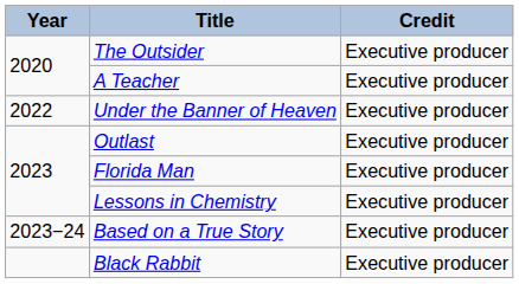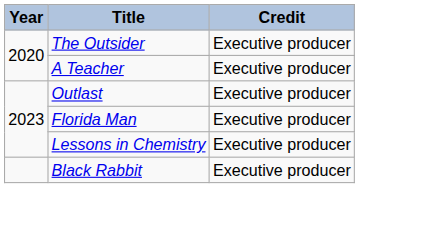 <table class="wikitable" style="font-size:95%;">
 <tr>
 <th style="background:#B0C4DE;">Year</th>
 <th style="background:#B0C4DE;">Title</th>
 <th style="background:#B0C4DE;">Credit</th>
 </tr>
 <tr>
 <td rowspan=2>2020</td>
 <td><em><a href='#'>The Outsider</a></em></td>
 <td>Executive producer</td>
 </tr>
 <tr>
 <td><em><a href='#'>A Teacher</a></em></td>
 <td>Executive producer</td>
 </tr>
 <tr>
-<td>2022</td>
-<td><em><a href='#'>Under the Banner of Heaven</a></em></td>
-<td>Executive producer</td>
-</tr>
-<tr>
 <td rowspan=3>2023</td>
 <td><em><a href='#'>Outlast</a></em></td>
 <td>Executive producer</td>
 </tr>
 <tr>
 <td><em><a href='#'>Florida Man</a></em></td>
 <td>Executive producer</td>
 </tr>
 <tr>
 <td><em><a href='#'>Lessons in Chemistry</a></em></td>
 <td>Executive producer</td>
 </tr>
 <tr>
-<td>2023−24</td>
-<td><em><a href='#'>Based on a True Story</a></em></td>
-<td>Executive producer</td>
-</tr>
-<tr>
 <td></td>
 <td><em><a href='#'>Black Rabbit</a></em></td>
 <td>Executive producer</td>
 </tr>
 </table>
